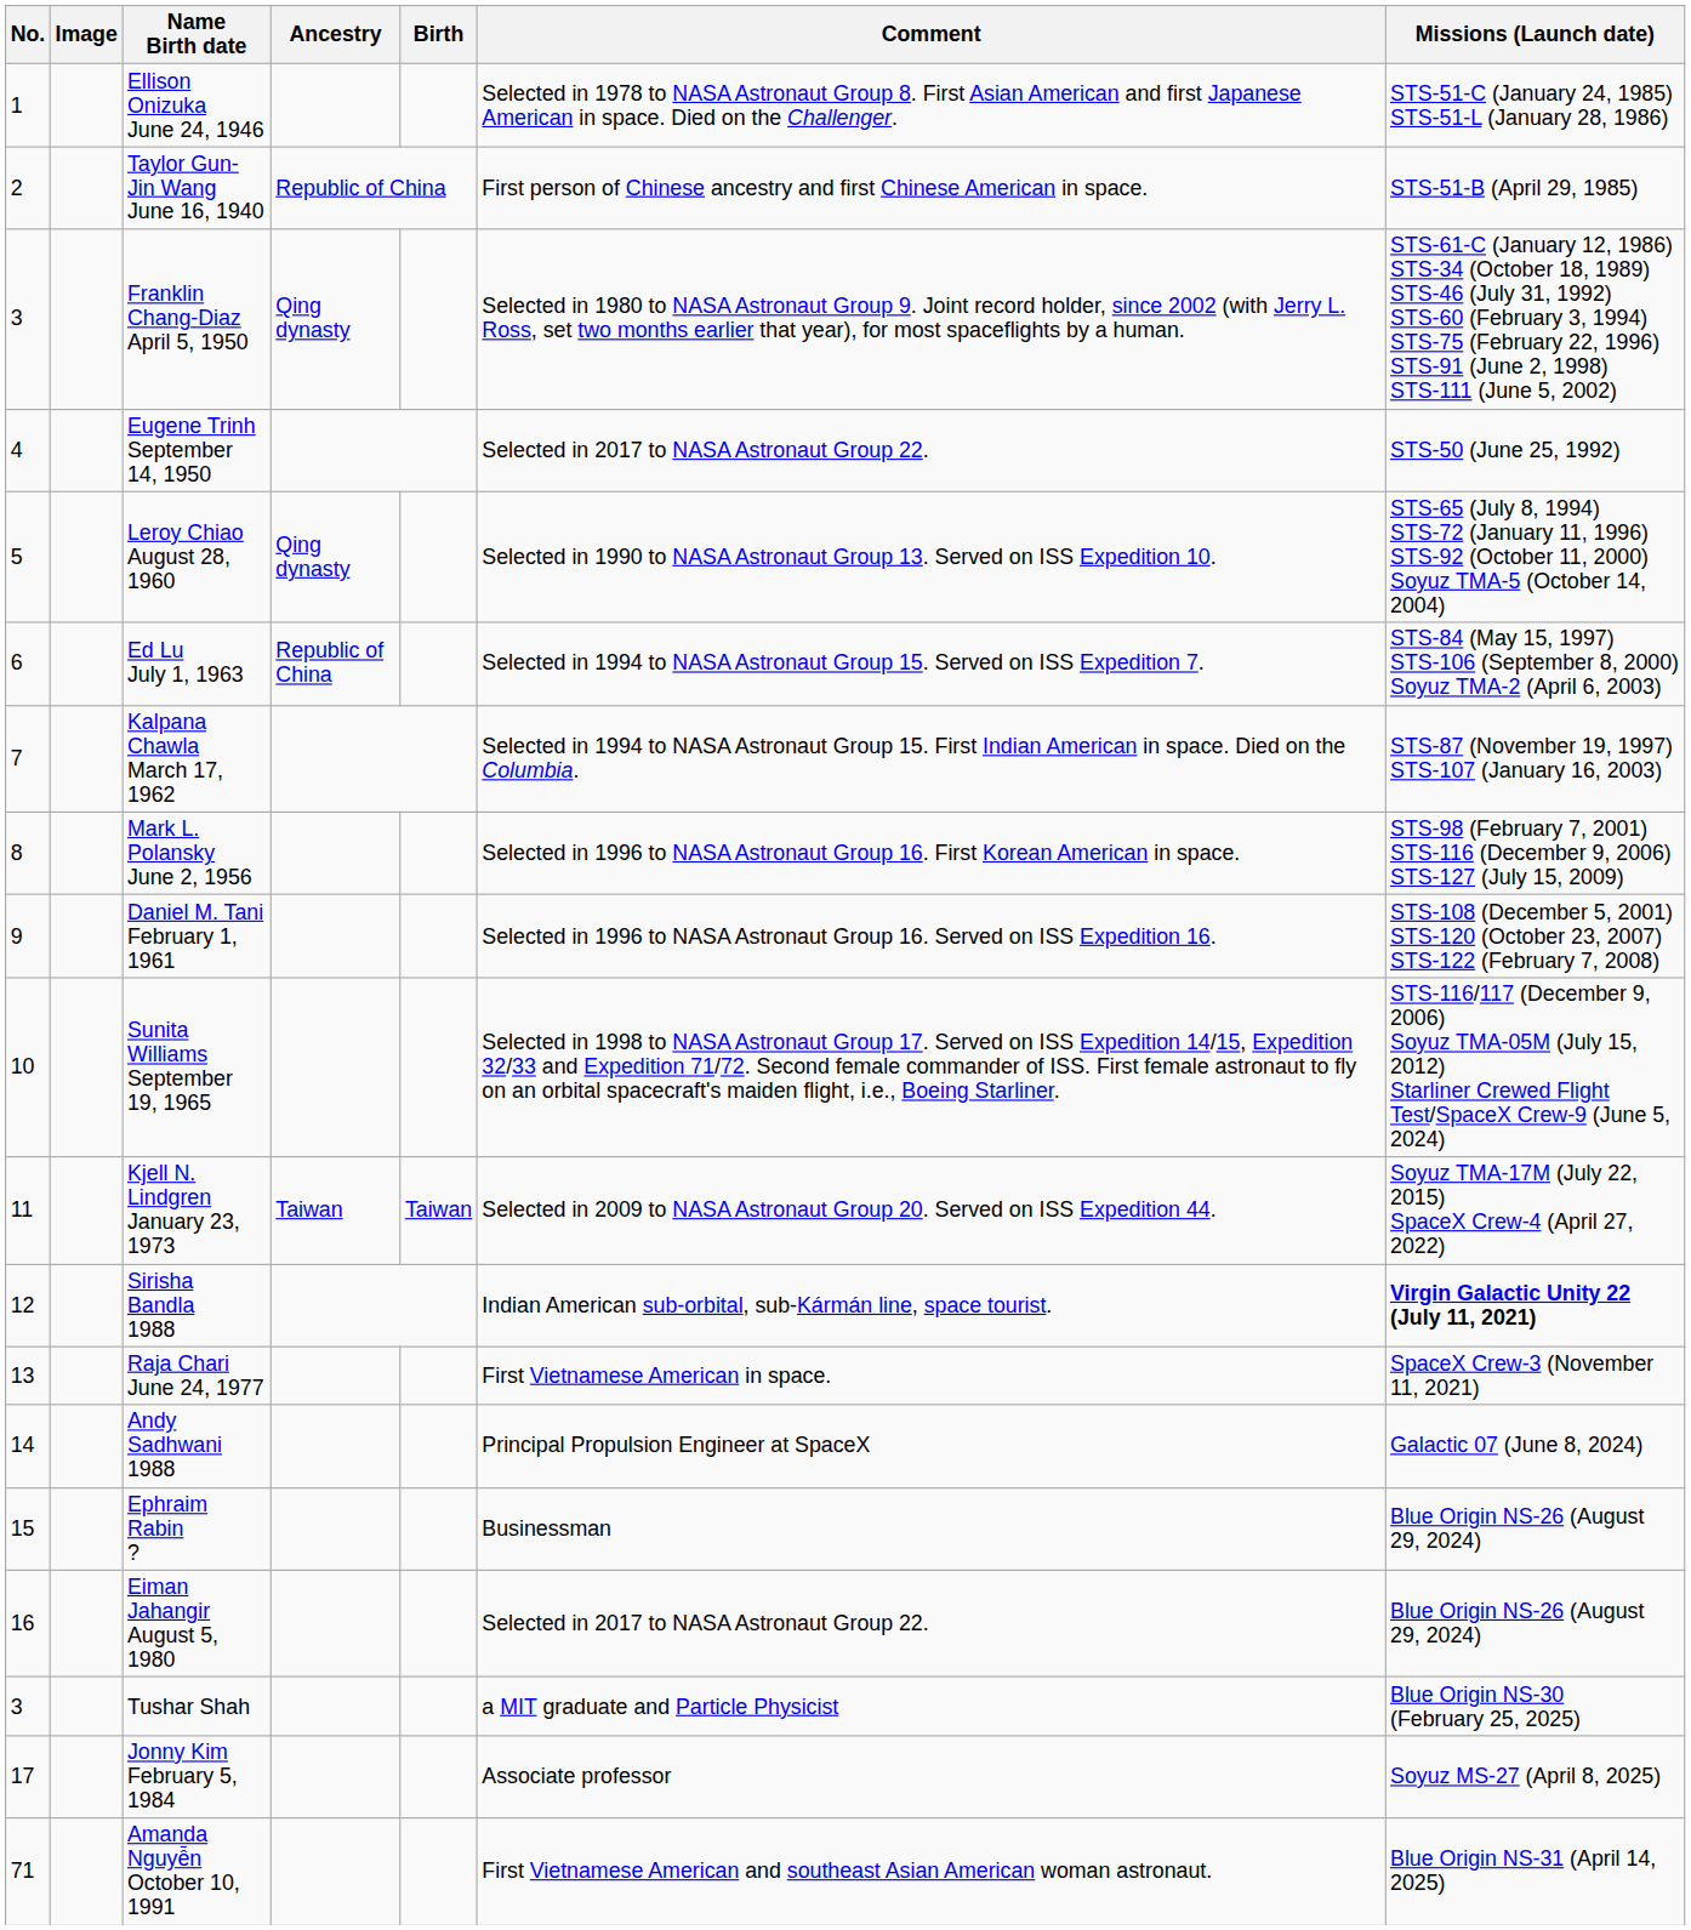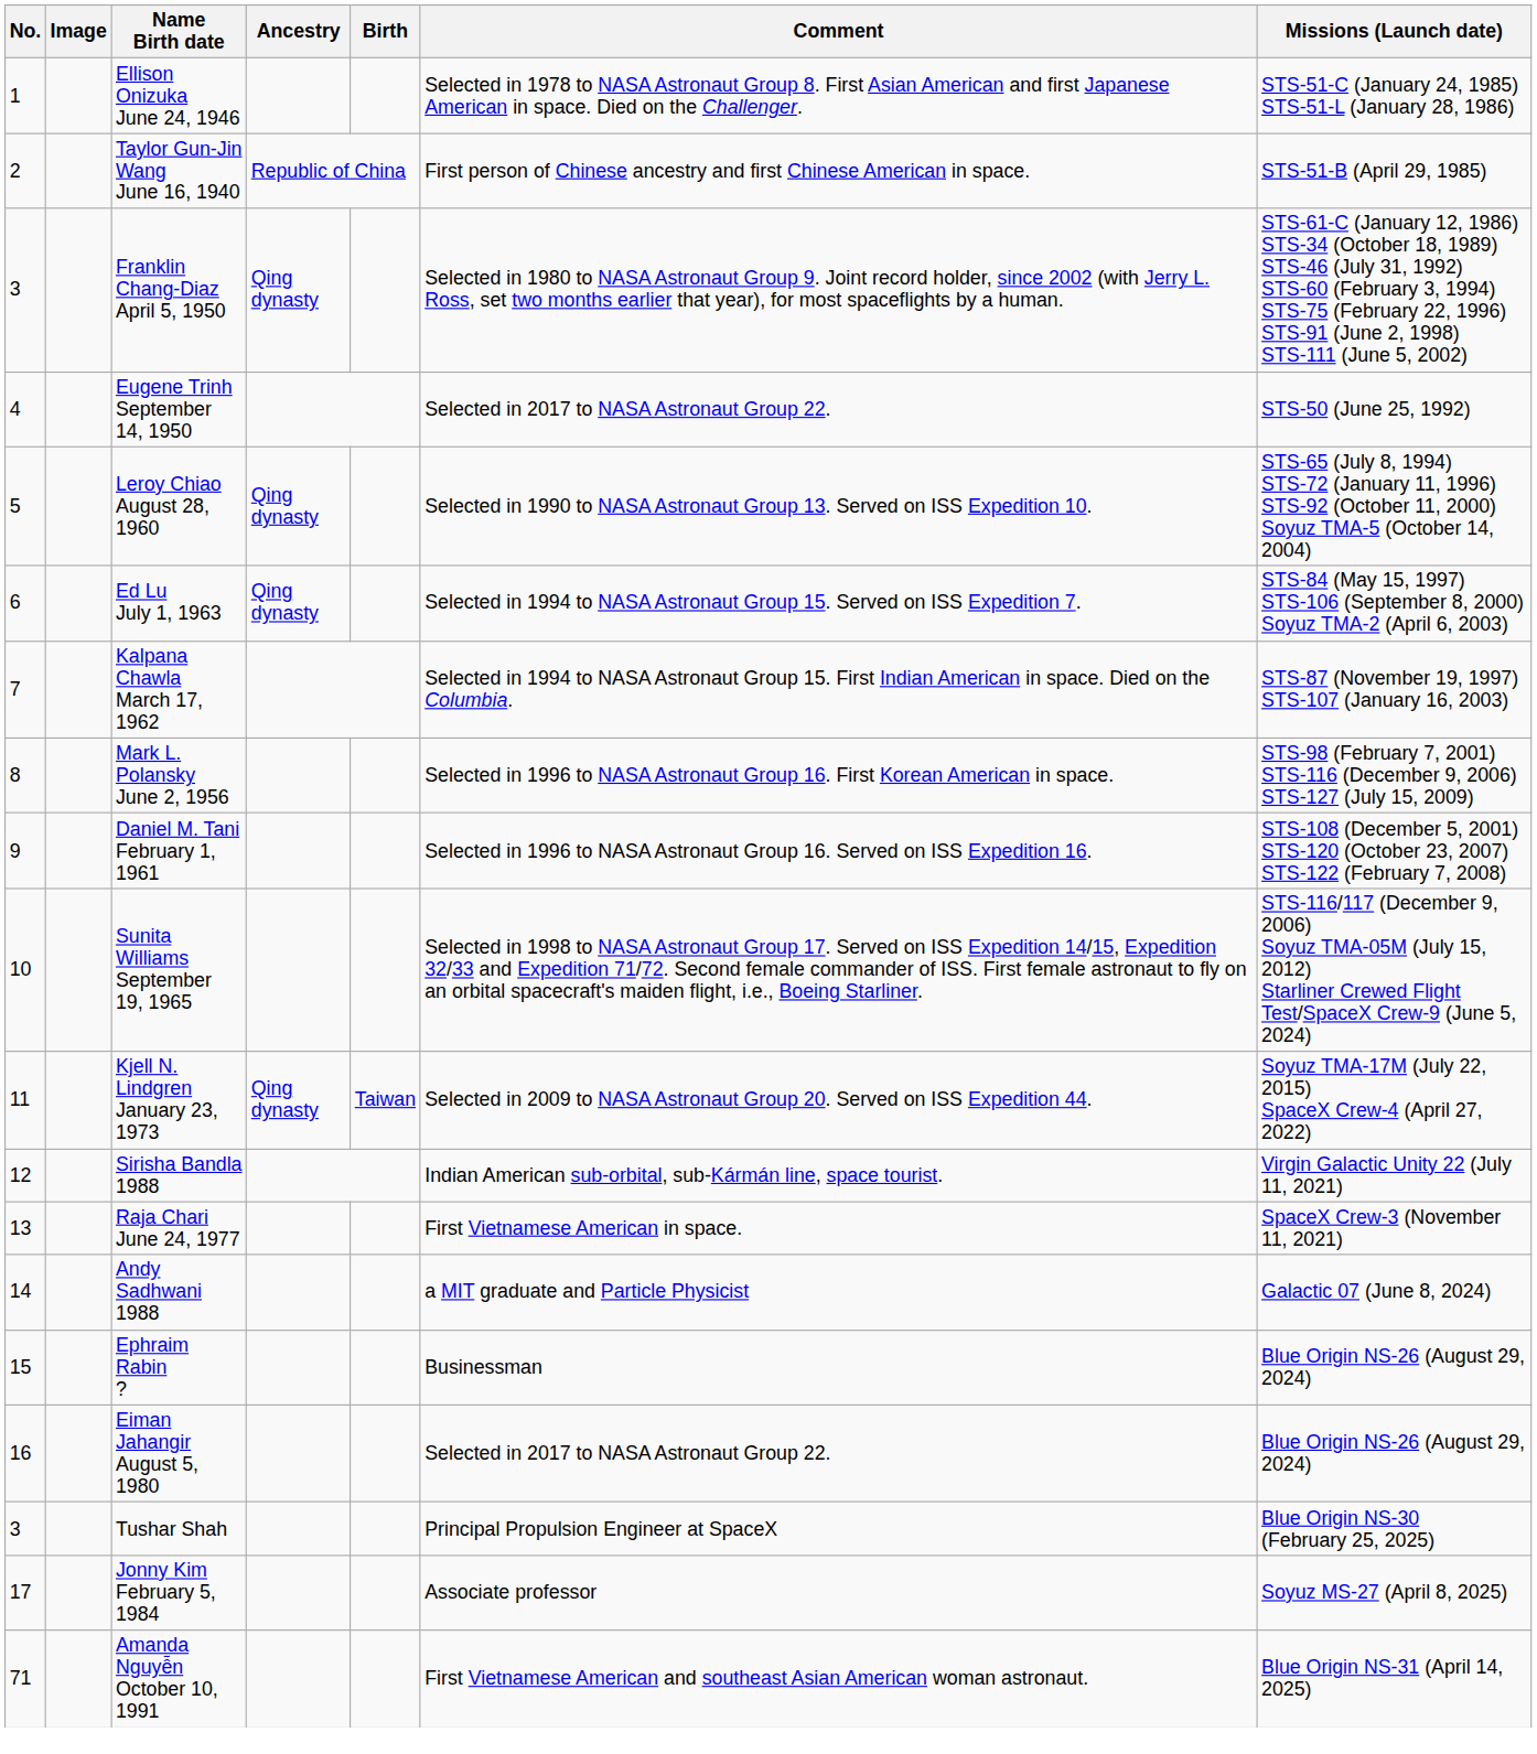 <table class="wikitable sticky-header">
 <tr>
 <th>No.</th>
 <th>Image</th>
 <th>Name<br>Birth date</th>
 <th>Ancestry</th>
 <th>Birth</th>
 <th>Comment</th>
 <th>Missions (Launch date)</th>
 </tr>
 <tr>
 <td>1</td>
 <td></td>
 <td><a href='#'>Ellison Onizuka</a><br>June 24, 1946</td>
 <td></td>
 <td></td>
 <td>Selected in 1978 to <a href='#'>NASA Astronaut Group 8</a>. First <a href='#'>Asian American</a> and first <a href='#'>Japanese American</a> in space. Died on the <a href='#'><em>Challenger</em></a>.</td>
 <td><a href='#'>STS-51-C</a> (January 24, 1985)<br><a href='#'>STS-51-L</a> (January 28, 1986)</td>
 </tr>
 <tr>
 <td>2</td>
 <td></td>
 <td><a href='#'>Taylor Gun-Jin Wang</a><br>June 16, 1940</td>
 <td colspan="2"> <a href='#'>Republic of China</a></td>
 <td>First person of <a href='#'>Chinese</a> ancestry and first <a href='#'>Chinese American</a> in space.</td>
 <td><a href='#'>STS-51-B</a> (April 29, 1985)</td>
 </tr>
 <tr>
 <td>3</td>
 <td></td>
 <td><a href='#'>Franklin Chang-Diaz</a><br>April 5, 1950</td>
 <td> <a href='#'>Qing dynasty</a> </td>
 <td></td>
 <td>Selected in 1980 to <a href='#'>NASA Astronaut Group 9</a>. Joint record holder, <a href='#'>since 2002</a> (with <a href='#'>Jerry L. Ross</a>, set <a href='#'>two months earlier</a> that year), for most spaceflights by a human.</td>
 <td><a href='#'>STS-61-C</a> (January 12, 1986)<br><a href='#'>STS-34</a> (October 18, 1989)<br><a href='#'>STS-46</a> (July 31, 1992)<br><a href='#'>STS-60</a> (February 3, 1994)<br><a href='#'>STS-75</a> (February 22, 1996)<br><a href='#'>STS-91</a> (June 2, 1998)<br><a href='#'>STS-111</a> (June 5, 2002)</td>
 </tr>
 <tr>
 <td>4</td>
 <td></td>
 <td><a href='#'>Eugene Trinh</a><br>September 14, 1950</td>
 <td colspan="2"></td>
 <td>Selected in 2017 to <a href='#'>NASA Astronaut Group 22</a>.</td>
 <td><a href='#'>STS-50</a> (June 25, 1992)</td>
 </tr>
 <tr>
 <td>5</td>
 <td></td>
 <td><a href='#'>Leroy Chiao</a><br>August 28, 1960</td>
 <td> <a href='#'>Qing dynasty</a> </td>
 <td></td>
 <td>Selected in 1990 to <a href='#'>NASA Astronaut Group 13</a>. Served on ISS <a href='#'>Expedition 10</a>.</td>
 <td><a href='#'>STS-65</a> (July 8, 1994)<br><a href='#'>STS-72</a> (January 11, 1996)<br><a href='#'>STS-92</a> (October 11, 2000)<br><a href='#'>Soyuz TMA-5</a> (October 14, 2004)</td>
 </tr>
 <tr>
 <td>6</td>
 <td></td>
 <td><a href='#'>Ed Lu</a><br>July 1, 1963</td>
-<td> <a href='#'>Republic of China</a></td>
+<td> <a href='#'>Qing dynasty</a> </td>
 <td></td>
 <td>Selected in 1994 to <a href='#'>NASA Astronaut Group 15</a>. Served on ISS <a href='#'>Expedition 7</a>.</td>
 <td><a href='#'>STS-84</a> (May 15, 1997)<br><a href='#'>STS-106</a> (September 8, 2000)<br><a href='#'>Soyuz TMA-2</a> (April 6, 2003)</td>
 </tr>
 <tr>
 <td>7</td>
 <td></td>
 <td><a href='#'>Kalpana Chawla</a><br>March 17, 1962</td>
 <td colspan="2"></td>
 <td>Selected in 1994 to NASA Astronaut Group 15. First <a href='#'>Indian American</a> in space. Died on the <a href='#'><em>Columbia</em></a>.</td>
 <td><a href='#'>STS-87</a> (November 19, 1997)<br><a href='#'>STS-107</a> (January 16, 2003)</td>
 </tr>
 <tr>
 <td>8</td>
 <td></td>
 <td><a href='#'>Mark L. Polansky</a><br>June 2, 1956</td>
 <td></td>
 <td></td>
 <td>Selected in 1996 to <a href='#'>NASA Astronaut Group 16</a>. First <a href='#'>Korean American</a> in space.</td>
 <td><a href='#'>STS-98</a> (February 7, 2001)<br><a href='#'>STS-116</a> (December 9, 2006)<br><a href='#'>STS-127</a> (July 15, 2009)</td>
 </tr>
 <tr>
 <td>9</td>
 <td></td>
 <td><a href='#'>Daniel M. Tani</a><br>February 1, 1961</td>
 <td></td>
 <td></td>
 <td>Selected in 1996 to NASA Astronaut Group 16. Served on ISS <a href='#'>Expedition 16</a>.</td>
 <td><a href='#'>STS-108</a> (December 5, 2001)<br><a href='#'>STS-120</a> (October 23, 2007)<br><a href='#'>STS-122</a> (February 7, 2008)</td>
 </tr>
 <tr>
 <td>10</td>
 <td></td>
 <td><a href='#'>Sunita Williams</a><br>September 19, 1965</td>
 <td></td>
 <td></td>
 <td>Selected in 1998 to <a href='#'>NASA Astronaut Group 17</a>. Served on ISS <a href='#'>Expedition 14</a>/<a href='#'>15</a>, <a href='#'>Expedition 32</a>/<a href='#'>33</a> and <a href='#'>Expedition 71</a>/<a href='#'>72</a>. Second female commander of ISS. First female astronaut to fly on an orbital spacecraft's maiden flight, i.e., <a href='#'>Boeing Starliner</a>.</td>
 <td><a href='#'>STS-116</a>/<a href='#'>117</a> (December 9, 2006)<br> <a href='#'>Soyuz TMA-05M</a> (July 15, 2012)<br><a href='#'>Starliner Crewed Flight Test</a>/<a href='#'>SpaceX Crew-9</a> (June 5, 2024)</td>
 </tr>
 <tr>
 <td>11</td>
 <td></td>
 <td><a href='#'>Kjell N. Lindgren</a><br>January 23, 1973</td>
-<td> <a href='#'>Taiwan</a> <br></td>
+<td> <a href='#'>Qing dynasty</a> </td>
 <td> <a href='#'>Taiwan</a></td>
 <td>Selected in 2009 to <a href='#'>NASA Astronaut Group 20</a>. Served on ISS <a href='#'>Expedition 44</a>.</td>
 <td><a href='#'>Soyuz TMA-17M</a> (July 22, 2015)<br><a href='#'>SpaceX Crew-4</a> (April 27, 2022)</td>
 </tr>
 <tr>
 <td>12</td>
 <td></td>
 <td><a href='#'>Sirisha Bandla</a><br>1988</td>
 <td colspan="2"></td>
 <td>Indian American <a href='#'>sub-orbital</a>, sub-<a href='#'>Kármán line</a>, <a href='#'>space tourist</a>.</td>
-<td><strong><a href='#'>Virgin Galactic Unity 22</a> (July 11, 2021)</strong></td>
+<td><a href='#'>Virgin Galactic Unity 22</a> (July 11, 2021)</td>
 </tr>
 <tr>
 <td>13</td>
 <td></td>
 <td><a href='#'>Raja Chari</a><br>June 24, 1977</td>
 <td></td>
 <td></td>
 <td>First <a href='#'>Vietnamese American</a> in space.</td>
 <td><a href='#'>SpaceX Crew-3</a> (November 11, 2021)</td>
 </tr>
 <tr>
 <td>14</td>
 <td></td>
 <td><a href='#'>Andy Sadhwani</a><br>1988</td>
 <td style="text-align:center;"></td>
 <td style="text-align:center;"></td>
-<td>Principal Propulsion Engineer at SpaceX</td>
+<td>a <a href='#'>MIT</a> graduate and <a href='#'>Particle Physicist</a></td>
 <td> <a href='#'>Galactic 07</a> (June 8, 2024)</td>
 </tr>
 <tr>
 <td>15</td>
 <td></td>
 <td><a href='#'>Ephraim Rabin</a><br>?</td>
 <td style="text-align:center;"></td>
 <td style="text-align:center;"></td>
 <td>Businessman</td>
 <td> <a href='#'>Blue Origin NS-26</a> (August 29, 2024)</td>
 </tr>
 <tr>
 <td>16</td>
 <td></td>
 <td><a href='#'>Eiman Jahangir</a><br>August 5, 1980</td>
 <td style="text-align:center;"></td>
 <td style="text-align:center;"></td>
 <td>Selected in 2017 to NASA Astronaut Group 22.</td>
 <td> <a href='#'>Blue Origin NS-26</a> (August 29, 2024)</td>
 </tr>
 <tr>
 <td>3</td>
 <td></td>
 <td>Tushar Shah</td>
 <td style="text-align:center;"></td>
 <td style="text-align:center;"></td>
-<td>a <a href='#'>MIT</a> graduate and <a href='#'>Particle Physicist</a></td>
+<td>Principal Propulsion Engineer at SpaceX</td>
 <td> <a href='#'>Blue Origin NS-30</a><br>(February 25, 2025)</td>
 </tr>
 <tr>
 <td>17</td>
 <td></td>
 <td><a href='#'>Jonny Kim</a><br>February 5, 1984</td>
 <td></td>
 <td></td>
 <td>Associate professor</td>
 <td> <a href='#'>Soyuz MS-27</a> (April 8, 2025)</td>
 </tr>
 <tr>
 <td>71</td>
 <td></td>
 <td><a href='#'>Amanda Nguyễn</a><br>October 10, 1991</td>
 <td></td>
 <td></td>
 <td>First <a href='#'>Vietnamese American</a> and <a href='#'>southeast Asian American</a> woman astronaut.</td>
 <td><a href='#'>Blue Origin NS-31</a> (April 14, 2025)</td>
 </tr>
 </table>
